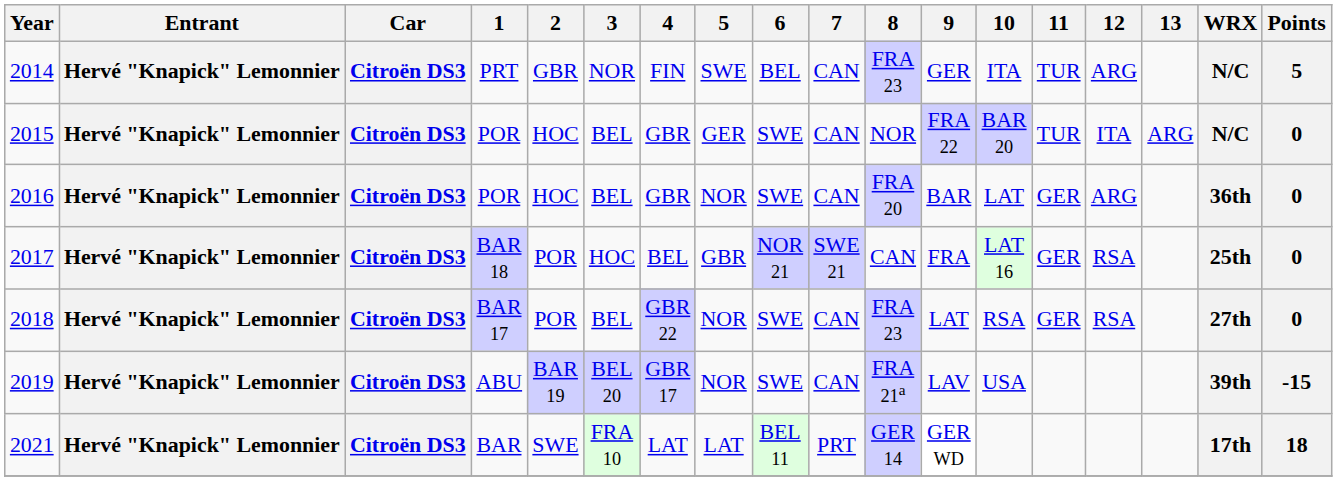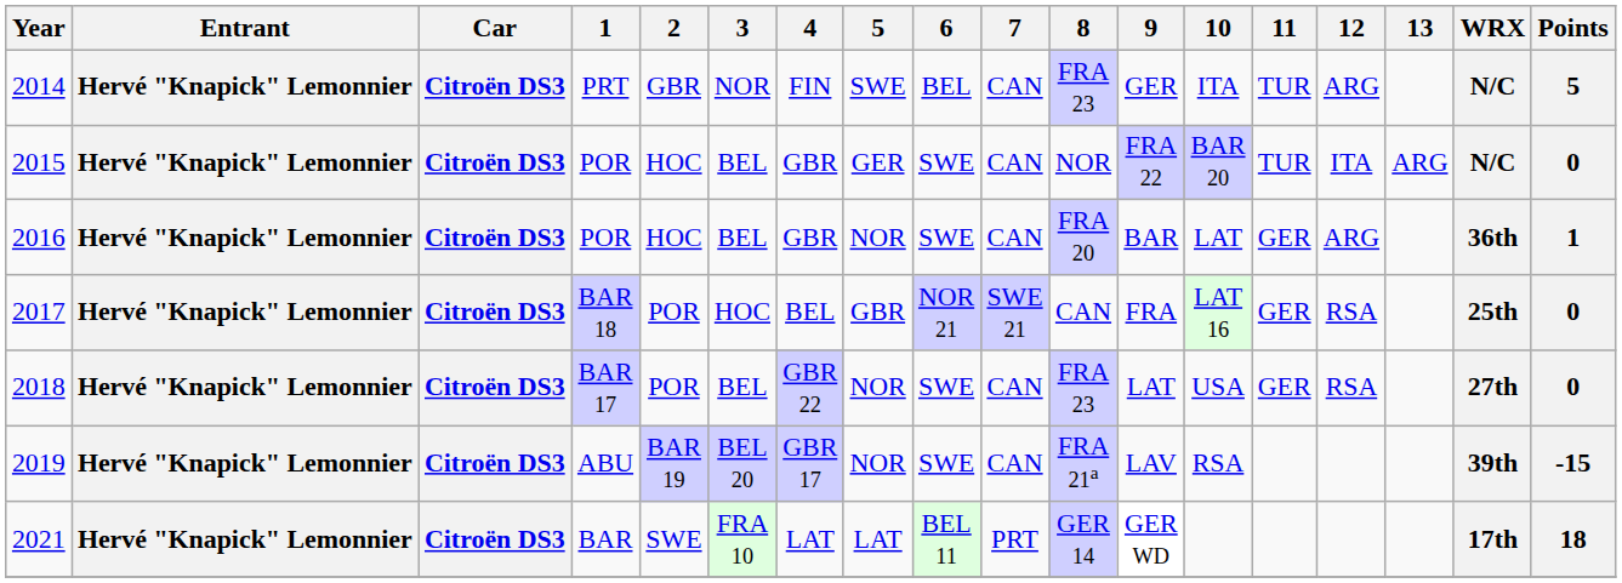 <table class="wikitable" border="1" style="text-align:center; font-size:90%;">
 <tr valign="top">
 <th>Year</th>
 <th>Entrant</th>
 <th>Car</th>
 <th>1</th>
 <th>2</th>
 <th>3</th>
 <th>4</th>
 <th>5</th>
 <th>6</th>
 <th>7</th>
 <th>8</th>
 <th>9</th>
 <th>10</th>
 <th>11</th>
 <th>12</th>
 <th>13</th>
 <th>WRX</th>
 <th>Points</th>
 </tr>
 <tr>
 <td><a href='#'>2014</a></td>
 <th>Hervé "Knapick" Lemonnier</th>
 <th><a href='#'>Citroën DS3</a></th>
 <td><a href='#'>PRT</a><br></td>
 <td><a href='#'>GBR</a><br></td>
 <td><a href='#'>NOR</a><br></td>
 <td><a href='#'>FIN</a><br></td>
 <td><a href='#'>SWE</a><br></td>
 <td><a href='#'>BEL</a><br></td>
 <td><a href='#'>CAN</a><br></td>
 <td style="background:#CFCFFF;"><a href='#'>FRA</a><br><small>23</small></td>
 <td><a href='#'>GER</a><br></td>
 <td><a href='#'>ITA</a><br></td>
 <td><a href='#'>TUR</a><br></td>
 <td><a href='#'>ARG</a><br></td>
 <td></td>
 <th>N/C</th>
 <th>5</th>
 </tr>
 <tr>
 <td><a href='#'>2015</a></td>
 <th>Hervé "Knapick" Lemonnier</th>
 <th><a href='#'>Citroën DS3</a></th>
 <td><a href='#'>POR</a><br></td>
 <td><a href='#'>HOC</a><br></td>
 <td><a href='#'>BEL</a><br></td>
 <td><a href='#'>GBR</a><br></td>
 <td><a href='#'>GER</a><br></td>
 <td><a href='#'>SWE</a><br></td>
 <td><a href='#'>CAN</a><br></td>
 <td><a href='#'>NOR</a><br></td>
 <td style="background:#CFCFFF;"><a href='#'>FRA</a><br><small>22</small></td>
 <td style="background:#CFCFFF;"><a href='#'>BAR</a><br><small>20</small></td>
 <td><a href='#'>TUR</a><br></td>
 <td><a href='#'>ITA</a><br></td>
 <td><a href='#'>ARG</a><br></td>
 <th>N/C</th>
 <th>0</th>
 </tr>
 <tr>
 <td><a href='#'>2016</a></td>
 <th>Hervé "Knapick" Lemonnier</th>
 <th><a href='#'>Citroën DS3</a></th>
 <td><a href='#'>POR</a><br></td>
 <td><a href='#'>HOC</a><br></td>
 <td><a href='#'>BEL</a><br></td>
 <td><a href='#'>GBR</a><br></td>
 <td><a href='#'>NOR</a><br></td>
 <td><a href='#'>SWE</a><br></td>
 <td><a href='#'>CAN</a><br></td>
 <td style="background:#CFCFFF;"><a href='#'>FRA</a><br><small>20</small></td>
 <td><a href='#'>BAR</a><br></td>
 <td><a href='#'>LAT</a><br></td>
 <td><a href='#'>GER</a><br></td>
 <td><a href='#'>ARG</a><br></td>
 <td></td>
 <th>36th</th>
-<th>0</th>
+<th>1</th>
 </tr>
 <tr>
 <td><a href='#'>2017</a></td>
 <th>Hervé "Knapick" Lemonnier</th>
 <th><a href='#'>Citroën DS3</a></th>
 <td style="background:#CFCFFF;"><a href='#'>BAR</a><br><small>18</small></td>
 <td><a href='#'>POR</a><br><small></small></td>
 <td><a href='#'>HOC</a><br><small></small></td>
 <td><a href='#'>BEL</a><br><small></small></td>
 <td><a href='#'>GBR</a><br><small></small></td>
 <td style="background:#CFCFFF;"><a href='#'>NOR</a><br><small>21</small></td>
 <td style="background:#CFCFFF;"><a href='#'>SWE</a><br><small>21</small></td>
 <td><a href='#'>CAN</a><br><small></small></td>
 <td><a href='#'>FRA</a><br><small></small></td>
 <td style="background:#DFFFDF;"><a href='#'>LAT</a><br><small>16</small></td>
 <td><a href='#'>GER</a><br><small></small></td>
 <td><a href='#'>RSA</a><br><small></small></td>
 <td></td>
 <th>25th</th>
 <th>0</th>
 </tr>
 <tr>
 <td><a href='#'>2018</a></td>
 <th>Hervé "Knapick" Lemonnier</th>
 <th><a href='#'>Citroën DS3</a></th>
 <td style="background:#CFCFFF;"><a href='#'>BAR</a><br><small>17</small></td>
 <td><a href='#'>POR</a><br><small></small></td>
 <td><a href='#'>BEL</a><br><small></small></td>
 <td style="background:#CFCFFF;"><a href='#'>GBR</a><br><small>22</small></td>
 <td><a href='#'>NOR</a><br><small></small></td>
 <td><a href='#'>SWE</a><br><small></small></td>
 <td><a href='#'>CAN</a><br><small></small></td>
 <td style="background:#CFCFFF;"><a href='#'>FRA</a><br><small>23</small></td>
 <td><a href='#'>LAT</a><br><small></small></td>
-<td><a href='#'>RSA</a><br><small></small></td>
+<td><a href='#'>USA</a><br><small></small></td>
 <td><a href='#'>GER</a><br><small></small></td>
 <td><a href='#'>RSA</a><br><small></small></td>
 <td></td>
 <th>27th</th>
 <th>0</th>
 </tr>
 <tr>
 <td><a href='#'>2019</a></td>
 <th>Hervé "Knapick" Lemonnier</th>
 <th><a href='#'>Citroën DS3</a></th>
 <td><a href='#'>ABU</a><br><small></small></td>
 <td style="background:#CFCFFF;"><a href='#'>BAR</a><br><small>19</small></td>
 <td style="background:#CFCFFF;"><a href='#'>BEL</a><br><small>20</small></td>
 <td style="background:#CFCFFF;"><a href='#'>GBR</a><br><small>17</small></td>
 <td><a href='#'>NOR</a><br><small></small></td>
 <td><a href='#'>SWE</a><br><small></small></td>
 <td><a href='#'>CAN</a><br><small></small></td>
 <td style="background:#CFCFFF;"><a href='#'>FRA</a><br><small>21<sup>a</sup></small></td>
 <td><a href='#'>LAV</a><br><small></small></td>
-<td><a href='#'>USA</a><br><small></small></td>
+<td><a href='#'>RSA</a><br><small></small></td>
 <td></td>
 <td></td>
 <td></td>
 <th>39th</th>
 <th>-15</th>
 </tr>
 <tr>
 <td><a href='#'>2021</a></td>
 <th>Hervé "Knapick" Lemonnier</th>
 <th><a href='#'>Citroën DS3</a></th>
 <td><a href='#'>BAR</a></td>
 <td><a href='#'>SWE</a></td>
 <td style="background:#DFFFDF;"><a href='#'>FRA</a><br><small>10</small></td>
 <td><a href='#'>LAT</a></td>
 <td><a href='#'>LAT</a></td>
 <td style="background:#DFFFDF;"><a href='#'>BEL</a><br><small>11</small></td>
 <td><a href='#'>PRT</a></td>
 <td style="background:#CFCFFF;"><a href='#'>GER</a><br><small>14</small></td>
 <td style="background:#FFFFFF;"><a href='#'>GER</a><br><small>WD</small></td>
 <td></td>
 <td></td>
 <td></td>
 <td></td>
 <th>17th</th>
 <th>18</th>
 </tr>
 <tr>
 </tr>
 </table>
